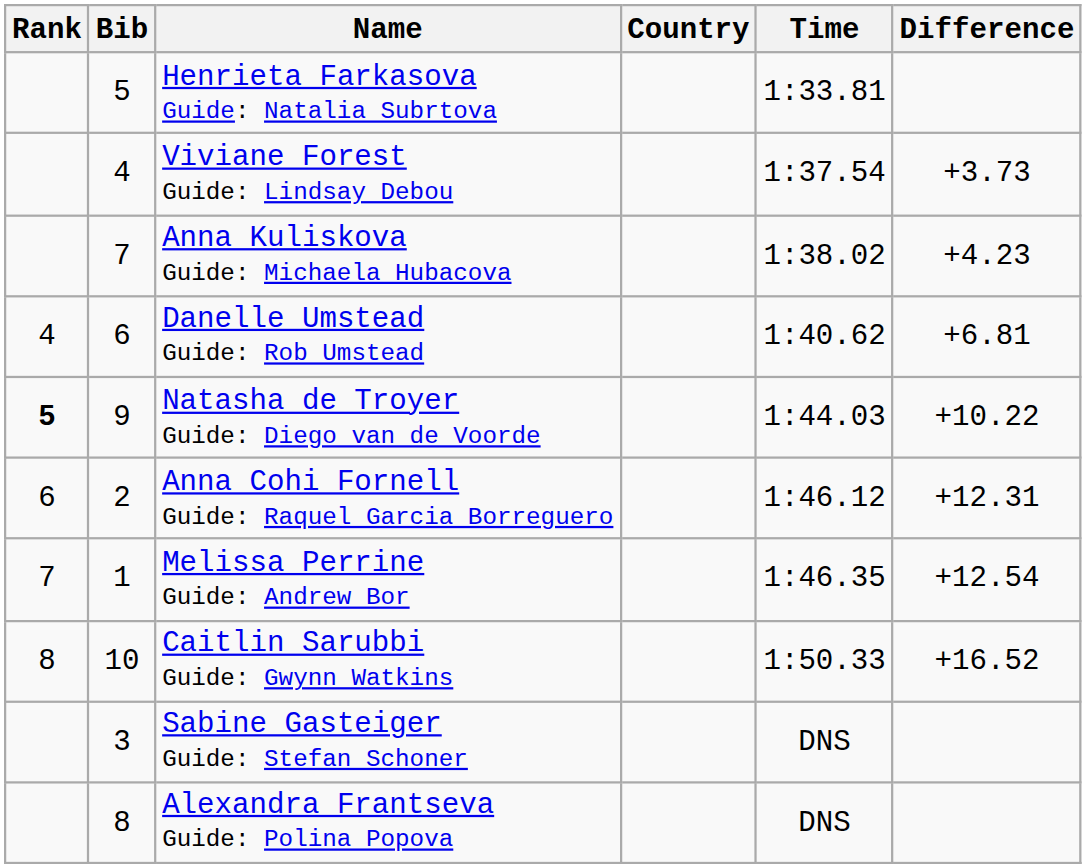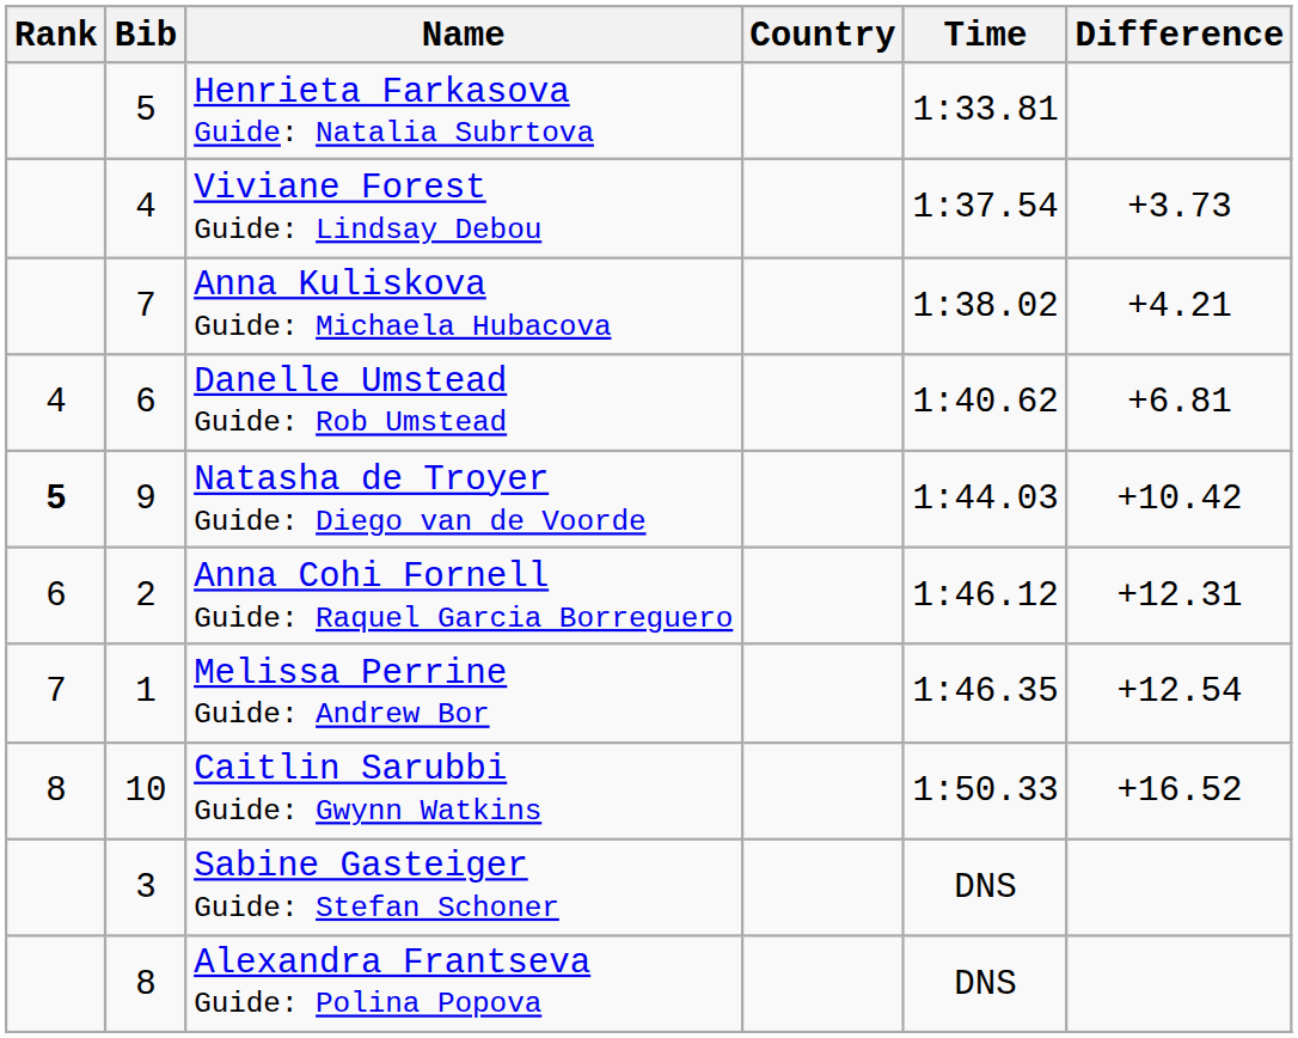 <table class="wikitable sortable" style="text-align:center">
 <tr>
 <th>Rank</th>
 <th>Bib</th>
 <th>Name</th>
 <th>Country</th>
 <th>Time</th>
 <th>Difference</th>
 </tr>
 <tr>
 <td></td>
 <td>5</td>
 <td align=left><a href='#'>Henrieta Farkasova</a><br><small><a href='#'>Guide</a>: <a href='#'>Natalia Subrtova</a></small></td>
 <td align=left></td>
 <td>1:33.81</td>
 <td></td>
 </tr>
 <tr>
 <td></td>
 <td>4</td>
 <td align=left><a href='#'>Viviane Forest</a><br><small>Guide: <a href='#'>Lindsay Debou</a></small></td>
 <td align=left></td>
 <td>1:37.54</td>
 <td>+3.73</td>
 </tr>
 <tr>
 <td></td>
 <td>7</td>
 <td align=left><a href='#'>Anna Kuliskova</a><br><small>Guide: <a href='#'>Michaela Hubacova</a></small></td>
 <td align=left></td>
 <td>1:38.02</td>
-<td>+4.23</td>
+<td>+4.21</td>
 </tr>
 <tr>
 <td>4</td>
 <td>6</td>
 <td align=left><a href='#'>Danelle Umstead</a><br><small>Guide: <a href='#'>Rob Umstead</a></small></td>
 <td align=left></td>
 <td>1:40.62</td>
 <td>+6.81</td>
 </tr>
 <tr>
 <td><strong>5</strong></td>
 <td>9</td>
 <td align=left><a href='#'>Natasha de Troyer</a><br><small>Guide: <a href='#'>Diego van de Voorde</a></small></td>
 <td align=left></td>
 <td>1:44.03</td>
-<td>+10.22</td>
+<td>+10.42</td>
 </tr>
 <tr>
 <td>6</td>
 <td>2</td>
 <td align=left><a href='#'>Anna Cohi Fornell</a><br><small>Guide: <a href='#'>Raquel Garcia Borreguero</a></small></td>
 <td align=left></td>
 <td>1:46.12</td>
 <td>+12.31</td>
 </tr>
 <tr>
 <td>7</td>
 <td>1</td>
 <td align=left><a href='#'>Melissa Perrine</a><br><small>Guide: <a href='#'>Andrew Bor</a></small></td>
 <td align=left></td>
 <td>1:46.35</td>
 <td>+12.54</td>
 </tr>
 <tr>
 <td>8</td>
 <td>10</td>
 <td align=left><a href='#'>Caitlin Sarubbi</a><br><small>Guide: <a href='#'>Gwynn Watkins</a></small></td>
 <td align=left></td>
 <td>1:50.33</td>
 <td>+16.52</td>
 </tr>
 <tr>
 <td></td>
 <td>3</td>
 <td align=left><a href='#'>Sabine Gasteiger</a><br><small>Guide: <a href='#'>Stefan Schoner</a></small></td>
 <td align=left></td>
 <td>DNS</td>
 <td></td>
 </tr>
 <tr>
 <td></td>
 <td>8</td>
 <td align=left><a href='#'>Alexandra Frantseva</a><br><small>Guide: <a href='#'>Polina Popova</a></small></td>
 <td align=left></td>
 <td>DNS</td>
 <td></td>
 </tr>
 <tr>
 </tr>
 </table>
